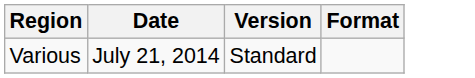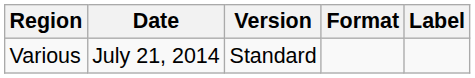 <table class="wikitable">
 <tr>
 <th>Region</th>
 <th>Date</th>
 <th>Version</th>
 <th>Format</th>
+<th>Label</th>
 </tr>
 <tr>
 <td>Various</td>
 <td>July 21, 2014</td>
 <td rowspan="1">Standard</td>
 <td></td>
+<td></td>
 </tr>
 </table>
